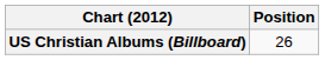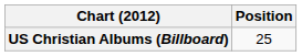 <table class="wikitable plainrowheaders" style="text-align:center">
 <tr>
 <th scope="col">Chart (2012)</th>
 <th scope="col">Position</th>
 </tr>
 <tr>
 <th scope="row">US Christian Albums (<em>Billboard</em>)</th>
-<td>26</td>
+<td>25</td>
 </tr>
 </table>
